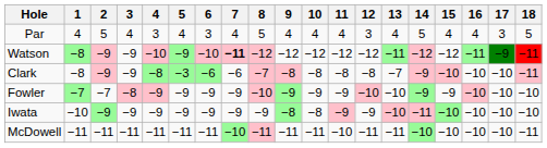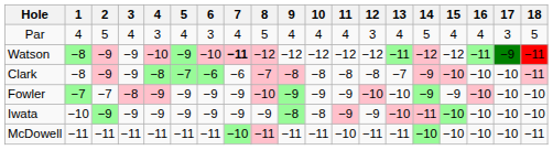 <table class="wikitable" style="text-align:center">
 <tr>
 <th>Hole</th>
 <th>1</th>
 <th>2</th>
 <th>3</th>
 <th>4</th>
 <th>5</th>
 <th>6</th>
 <th>7</th>
 <th>8</th>
 <th>9</th>
 <th>10</th>
 <th>11</th>
 <th>12</th>
 <th>13</th>
 <th>14</th>
 <th>15</th>
 <th>16</th>
 <th>17</th>
 <th>18</th>
 </tr>
 <tr>
 <td>Par</td>
 <td>4</td>
 <td>5</td>
 <td>4</td>
 <td>3</td>
 <td>4</td>
 <td>3</td>
 <td>4</td>
 <td>5</td>
 <td>4</td>
 <td>4</td>
 <td>4</td>
 <td>3</td>
 <td>4</td>
 <td>5</td>
 <td>4</td>
 <td>4</td>
 <td>3</td>
 <td>5</td>
 </tr>
 <tr>
 <td align=left> Watson</td>
 <td style="background: PaleGreen;">−8</td>
 <td style="background: Pink;">−9</td>
 <td>−9</td>
 <td style="background: Pink;">−10</td>
 <td style="background: PaleGreen;">−9</td>
 <td style="background: Pink;">−10</td>
 <td style="background: Pink;"><strong>−11</strong></td>
 <td style="background: Pink;">−12</td>
 <td>−12</td>
 <td>−12</td>
 <td>−12</td>
 <td>−12</td>
 <td style="background: PaleGreen;">−11</td>
 <td style="background: Pink;">−12</td>
 <td>−12</td>
 <td style="background: PaleGreen;">−11</td>
 <td style="background: Green;">−9</td>
 <td style="background: Red;">−11</td>
 </tr>
 <tr>
 <td align=left> Clark</td>
 <td>−8</td>
 <td style="background: Pink;">−9</td>
 <td>−9</td>
 <td style="background: PaleGreen;">−8</td>
-<td style="background: PaleGreen;">−3</td>
+<td style="background: PaleGreen;">−7</td>
 <td style="background: PaleGreen;">−6</td>
 <td>−6</td>
 <td style="background: Pink;">−7</td>
 <td style="background: Pink;">−8</td>
 <td>−8</td>
 <td>−8</td>
 <td>−8</td>
 <td>−7</td>
 <td style="background: Pink;">−9</td>
 <td style="background: Pink;">−10</td>
 <td>−10</td>
 <td>−10</td>
 <td style="background: Pink;">−11</td>
 </tr>
 <tr>
 <td align=left> Fowler</td>
 <td style="background: PaleGreen;">−7</td>
 <td>−7</td>
 <td style="background: Pink;">−8</td>
 <td style="background: Pink;">−9</td>
 <td>−9</td>
 <td>−9</td>
 <td>−9</td>
 <td style="background: Pink;">−10</td>
 <td style="background: PaleGreen;">−9</td>
 <td>−9</td>
 <td>−9</td>
 <td style="background: Pink;">−10</td>
 <td>−10</td>
 <td style="background: PaleGreen;">−9</td>
 <td>−9</td>
 <td style="background: Pink;">−10</td>
 <td>−10</td>
 <td>−10</td>
 </tr>
 <tr>
 <td align=left> Iwata</td>
 <td>−10</td>
 <td style="background: PaleGreen;">−9</td>
 <td>−9</td>
 <td>−9</td>
 <td>−9</td>
 <td>−9</td>
 <td>−9</td>
 <td>−9</td>
 <td style="background: PaleGreen;">−8</td>
 <td>−8</td>
 <td style="background: Pink;">−9</td>
 <td>−9</td>
 <td style="background: Pink;">−10</td>
 <td style="background: Pink;">−11</td>
 <td style="background: PaleGreen;">−10</td>
 <td>−10</td>
 <td>−10</td>
 <td>−10</td>
 </tr>
 <tr>
 <td align=left> McDowell</td>
 <td>−11</td>
 <td>−11</td>
 <td>−11</td>
 <td>−11</td>
 <td>−11</td>
 <td>−11</td>
 <td style="background: PaleGreen;">−10</td>
 <td style="background: Pink;">−11</td>
 <td>−11</td>
 <td>−11</td>
 <td>−10</td>
 <td>−11</td>
 <td>−11</td>
 <td style="background: PaleGreen;">−10</td>
 <td>−10</td>
 <td>−10</td>
 <td>−10</td>
 <td>−11</td>
 </tr>
 </table>
